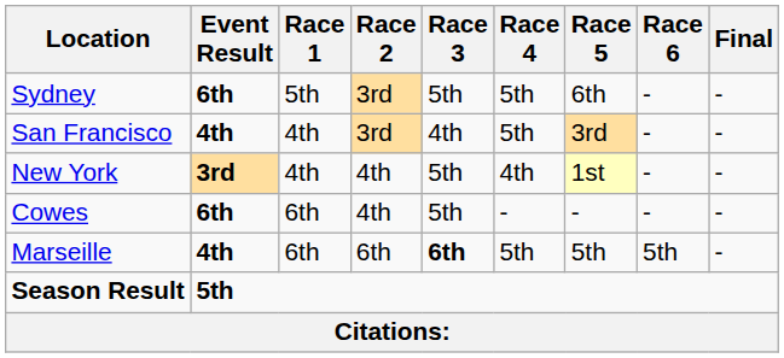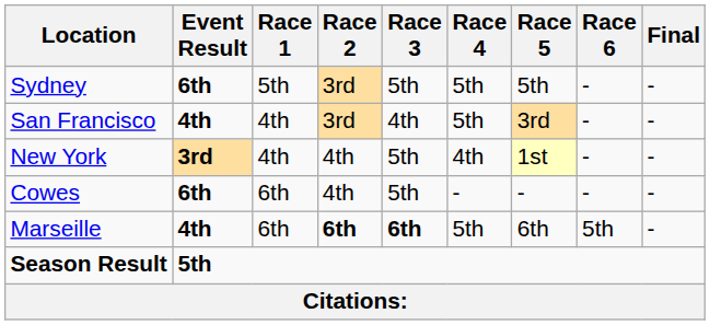 <table class="wikitable">
 <tr>
 <th>Location</th>
 <th>Event<br>Result</th>
 <th>Race<br>1</th>
 <th>Race<br>2</th>
 <th>Race<br>3</th>
 <th>Race<br>4</th>
 <th>Race<br>5</th>
 <th>Race<br>6</th>
 <th>Final</th>
 </tr>
 <tr>
 <td> <a href='#'>Sydney</a></td>
 <td><strong>6th</strong></td>
 <td>5th</td>
 <td style="background:#FFDF9F;">3rd</td>
 <td>5th</td>
 <td>5th</td>
-<td>6th</td>
+<td>5th</td>
 <td>-</td>
 <td>-</td>
 </tr>
 <tr>
 <td> <a href='#'>San Francisco</a></td>
 <td><strong>4th</strong></td>
 <td>4th</td>
 <td style="background:#FFDF9F;">3rd</td>
 <td>4th</td>
 <td>5th</td>
 <td style="background:#FFDF9F;">3rd</td>
 <td>-</td>
 <td>-</td>
 </tr>
 <tr>
 <td> <a href='#'>New York</a></td>
 <td style="background:#FFDF9F;"><strong>3rd</strong></td>
 <td>4th</td>
 <td>4th</td>
 <td>5th</td>
 <td>4th</td>
 <td style="background:#FFFFBF;">1st</td>
 <td>-</td>
 <td>-</td>
 </tr>
 <tr>
 <td> <a href='#'>Cowes</a></td>
 <td><strong>6th</strong></td>
 <td>6th</td>
 <td>4th</td>
 <td>5th</td>
 <td>-</td>
 <td>-</td>
 <td>-</td>
 <td>-</td>
 </tr>
 <tr>
 <td> <a href='#'>Marseille</a></td>
 <td><strong>4th</strong></td>
 <td>6th</td>
-<td>6th</td>
+<td><strong>6th</strong></td>
 <td><strong>6th</strong></td>
 <td>5th</td>
-<td>5th</td>
+<td>6th</td>
 <td>5th</td>
 <td>-</td>
 </tr>
 <tr>
 <td><strong>Season Result</strong></td>
 <td colspan="8"><strong>5th</strong></td>
 </tr>
 <tr>
 <th colspan="9">Citations:</th>
 </tr>
 </table>
